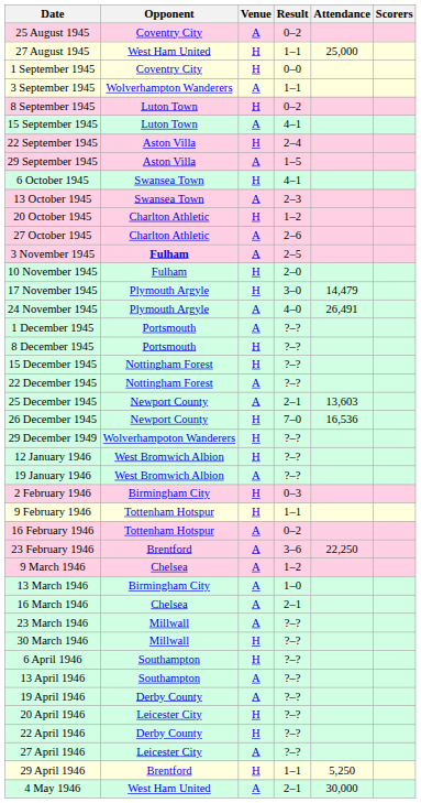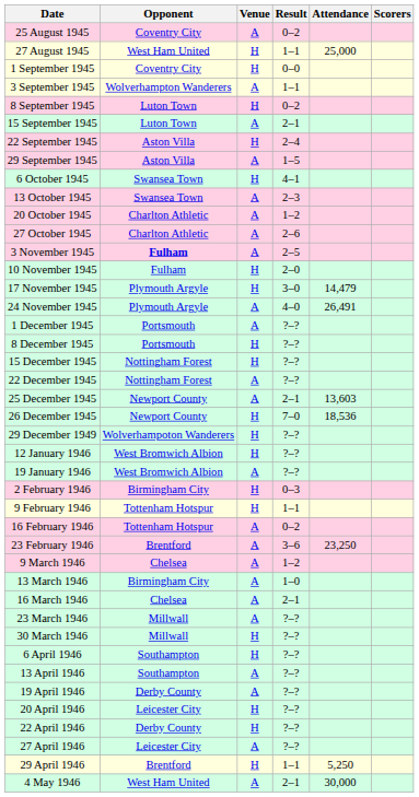 <table class="wikitable sortable" style="text-align:center;">
 <tr>
 <th>Date</th>
 <th>Opponent</th>
 <th>Venue</th>
 <th>Result</th>
 <th>Attendance</th>
 <th>Scorers</th>
 </tr>
 <tr style="background:#ffd0e3;">
 <td>25 August 1945</td>
 <td><a href='#'>Coventry City</a></td>
 <td><a href='#'>A</a></td>
 <td>0–2</td>
 <td></td>
 <td></td>
 </tr>
 <tr style="background:#ffffdd;">
 <td>27 August 1945</td>
 <td><a href='#'>West Ham United</a></td>
 <td><a href='#'>H</a></td>
 <td>1–1</td>
 <td>25,000</td>
 <td></td>
 </tr>
 <tr style="background:#ffffdd;">
 <td>1 September 1945</td>
 <td><a href='#'>Coventry City</a></td>
 <td><a href='#'>H</a></td>
 <td>0–0</td>
 <td></td>
 <td></td>
 </tr>
 <tr style="background:#ffffdd;">
 <td>3 September 1945</td>
 <td><a href='#'>Wolverhampton Wanderers</a></td>
 <td><a href='#'>A</a></td>
 <td>1–1</td>
 <td></td>
 <td></td>
 </tr>
 <tr style="background:#ffd0e3;">
 <td>8 September 1945</td>
 <td><a href='#'>Luton Town</a></td>
 <td><a href='#'>H</a></td>
 <td>0–2</td>
 <td></td>
 <td></td>
 </tr>
 <tr style="background:#d0ffe3;">
 <td>15 September 1945</td>
 <td><a href='#'>Luton Town</a></td>
 <td><a href='#'>A</a></td>
-<td>4–1</td>
+<td>2–1</td>
 <td></td>
 <td></td>
 </tr>
 <tr style="background:#ffd0e3;">
 <td>22 September 1945</td>
 <td><a href='#'>Aston Villa</a></td>
 <td><a href='#'>H</a></td>
 <td>2–4</td>
 <td></td>
 <td></td>
 </tr>
 <tr style="background:#ffd0e3;">
 <td>29 September 1945</td>
 <td><a href='#'>Aston Villa</a></td>
 <td><a href='#'>A</a></td>
 <td>1–5</td>
 <td></td>
 <td></td>
 </tr>
 <tr style="background:#d0ffe3;">
 <td>6 October 1945</td>
 <td><a href='#'>Swansea Town</a></td>
 <td><a href='#'>H</a></td>
 <td>4–1</td>
 <td></td>
 <td></td>
 </tr>
 <tr style="background:#ffd0e3;">
 <td>13 October 1945</td>
 <td><a href='#'>Swansea Town</a></td>
 <td><a href='#'>A</a></td>
 <td>2–3</td>
 <td></td>
 <td></td>
 </tr>
 <tr style="background:#ffd0e3;">
 <td>20 October 1945</td>
 <td><a href='#'>Charlton Athletic</a></td>
-<td><a href='#'>H</a></td>
+<td><a href='#'>A</a></td>
 <td>1–2</td>
 <td></td>
 <td></td>
 </tr>
 <tr style="background:#ffd0e3;">
 <td>27 October 1945</td>
 <td><a href='#'>Charlton Athletic</a></td>
 <td><a href='#'>A</a></td>
 <td>2–6</td>
 <td></td>
 <td></td>
 </tr>
 <tr style="background:#ffd0e3;">
 <td>3 November 1945</td>
 <td><strong><a href='#'>Fulham</a></strong></td>
 <td><a href='#'>A</a></td>
 <td>2–5</td>
 <td></td>
 <td></td>
 </tr>
 <tr style="background:#d0ffe3;">
 <td>10 November 1945</td>
 <td><a href='#'>Fulham</a></td>
 <td><a href='#'>H</a></td>
 <td>2–0</td>
 <td></td>
 <td></td>
 </tr>
 <tr style="background:#d0ffe3;">
 <td>17 November 1945</td>
 <td><a href='#'>Plymouth Argyle</a></td>
 <td><a href='#'>H</a></td>
 <td>3–0</td>
 <td>14,479</td>
 <td></td>
 </tr>
 <tr style="background:#d0ffe3;">
 <td>24 November 1945</td>
 <td><a href='#'>Plymouth Argyle</a></td>
 <td><a href='#'>A</a></td>
 <td>4–0</td>
 <td>26,491</td>
 <td></td>
 </tr>
 <tr style="background:#d0ffe3;">
 <td>1 December 1945</td>
 <td><a href='#'>Portsmouth</a></td>
 <td><a href='#'>A</a></td>
 <td>?–?</td>
 <td></td>
 <td></td>
 </tr>
 <tr style="background:#d0ffe3;">
 <td>8 December 1945</td>
 <td><a href='#'>Portsmouth</a></td>
 <td><a href='#'>H</a></td>
 <td>?–?</td>
 <td></td>
 <td></td>
 </tr>
 <tr style="background:#d0ffe3;">
 <td>15 December 1945</td>
 <td><a href='#'>Nottingham Forest</a></td>
 <td><a href='#'>H</a></td>
 <td>?–?</td>
 <td></td>
 <td></td>
 </tr>
 <tr style="background:#d0ffe3;">
 <td>22 December 1945</td>
 <td><a href='#'>Nottingham Forest</a></td>
 <td><a href='#'>A</a></td>
 <td>?–?</td>
 <td></td>
 <td></td>
 </tr>
 <tr style="background:#d0ffe3;">
 <td>25 December 1945</td>
 <td><a href='#'>Newport County</a></td>
 <td><a href='#'>A</a></td>
 <td>2–1</td>
 <td>13,603</td>
 <td></td>
 </tr>
 <tr style="background:#d0ffe3;">
 <td>26 December 1945</td>
 <td><a href='#'>Newport County</a></td>
 <td><a href='#'>H</a></td>
 <td>7–0</td>
-<td>16,536</td>
+<td>18,536</td>
 <td></td>
 </tr>
 <tr style="background:#d0ffe3;">
 <td>29 December 1949</td>
 <td><a href='#'>Wolverhampoton Wanderers</a></td>
 <td><a href='#'>H</a></td>
 <td>?–?</td>
 <td></td>
 <td></td>
 </tr>
 <tr style="background:#d0ffe3;">
 <td>12 January 1946</td>
 <td><a href='#'>West Bromwich Albion</a></td>
 <td><a href='#'>H</a></td>
 <td>?–?</td>
 <td></td>
 <td></td>
 </tr>
 <tr style="background:#d0ffe3;">
 <td>19 January 1946</td>
 <td><a href='#'>West Bromwich Albion</a></td>
 <td><a href='#'>A</a></td>
 <td>?–?</td>
 <td></td>
 <td></td>
 </tr>
 <tr style="background:#ffd0e3;">
 <td>2 February 1946</td>
 <td><a href='#'>Birmingham City</a></td>
 <td><a href='#'>H</a></td>
 <td>0–3</td>
 <td></td>
 <td></td>
 </tr>
 <tr style="background:#ffffdd;">
 <td>9 February 1946</td>
 <td><a href='#'>Tottenham Hotspur</a></td>
 <td><a href='#'>H</a></td>
 <td>1–1</td>
 <td></td>
 <td></td>
 </tr>
 <tr style="background:#ffd0e3;">
 <td>16 February 1946</td>
 <td><a href='#'>Tottenham Hotspur</a></td>
 <td><a href='#'>A</a></td>
 <td>0–2</td>
 <td></td>
 <td></td>
 </tr>
 <tr style="background:#ffd0e3;">
 <td>23 February 1946</td>
 <td><a href='#'>Brentford</a></td>
 <td><a href='#'>A</a></td>
 <td>3–6</td>
-<td>22,250</td>
+<td>23,250</td>
 <td></td>
 </tr>
 <tr style="background:#ffd0e3;">
 <td>9 March 1946</td>
 <td><a href='#'>Chelsea</a></td>
 <td><a href='#'>A</a></td>
 <td>1–2</td>
 <td></td>
 <td></td>
 </tr>
 <tr style="background:#d0ffe3;">
 <td>13 March 1946</td>
 <td><a href='#'>Birmingham City</a></td>
 <td><a href='#'>A</a></td>
 <td>1–0</td>
 <td></td>
 <td></td>
 </tr>
 <tr style="background:#d0ffe3;">
 <td>16 March 1946</td>
 <td><a href='#'>Chelsea</a></td>
 <td><a href='#'>A</a></td>
 <td>2–1</td>
 <td></td>
 <td></td>
 </tr>
 <tr style="background:#d0ffe3;">
 <td>23 March 1946</td>
 <td><a href='#'>Millwall</a></td>
 <td><a href='#'>A</a></td>
 <td>?–?</td>
 <td></td>
 <td></td>
 </tr>
 <tr style="background:#d0ffe3;">
 <td>30 March 1946</td>
 <td><a href='#'>Millwall</a></td>
 <td><a href='#'>H</a></td>
 <td>?–?</td>
 <td></td>
 <td></td>
 </tr>
 <tr style="background:#d0ffe3;">
 <td>6 April 1946</td>
 <td><a href='#'>Southampton</a></td>
 <td><a href='#'>H</a></td>
 <td>?–?</td>
 <td></td>
 <td></td>
 </tr>
 <tr style="background:#d0ffe3;">
 <td>13 April 1946</td>
 <td><a href='#'>Southampton</a></td>
 <td><a href='#'>A</a></td>
 <td>?–?</td>
 <td></td>
 <td></td>
 </tr>
 <tr style="background:#d0ffe3;">
 <td>19 April 1946</td>
 <td><a href='#'>Derby County</a></td>
 <td><a href='#'>A</a></td>
 <td>?–?</td>
 <td></td>
 <td></td>
 </tr>
 <tr style="background:#d0ffe3;">
 <td>20 April 1946</td>
 <td><a href='#'>Leicester City</a></td>
 <td><a href='#'>H</a></td>
 <td>?–?</td>
 <td></td>
 <td></td>
 </tr>
 <tr style="background:#d0ffe3;">
 <td>22 April 1946</td>
 <td><a href='#'>Derby County</a></td>
 <td><a href='#'>H</a></td>
 <td>?–?</td>
 <td></td>
 <td></td>
 </tr>
 <tr style="background:#d0ffe3;">
 <td>27 April 1946</td>
 <td><a href='#'>Leicester City</a></td>
 <td><a href='#'>A</a></td>
 <td>?–?</td>
 <td></td>
 <td></td>
 </tr>
 <tr style="background:#ffffdd;">
 <td>29 April 1946</td>
 <td><a href='#'>Brentford</a></td>
 <td><a href='#'>H</a></td>
 <td>1–1</td>
 <td>5,250</td>
 <td></td>
 </tr>
 <tr style="background:#d0ffe3;">
 <td>4 May 1946</td>
 <td><a href='#'>West Ham United</a></td>
 <td><a href='#'>A</a></td>
 <td>2–1</td>
 <td>30,000</td>
 <td></td>
 </tr>
 </table>
